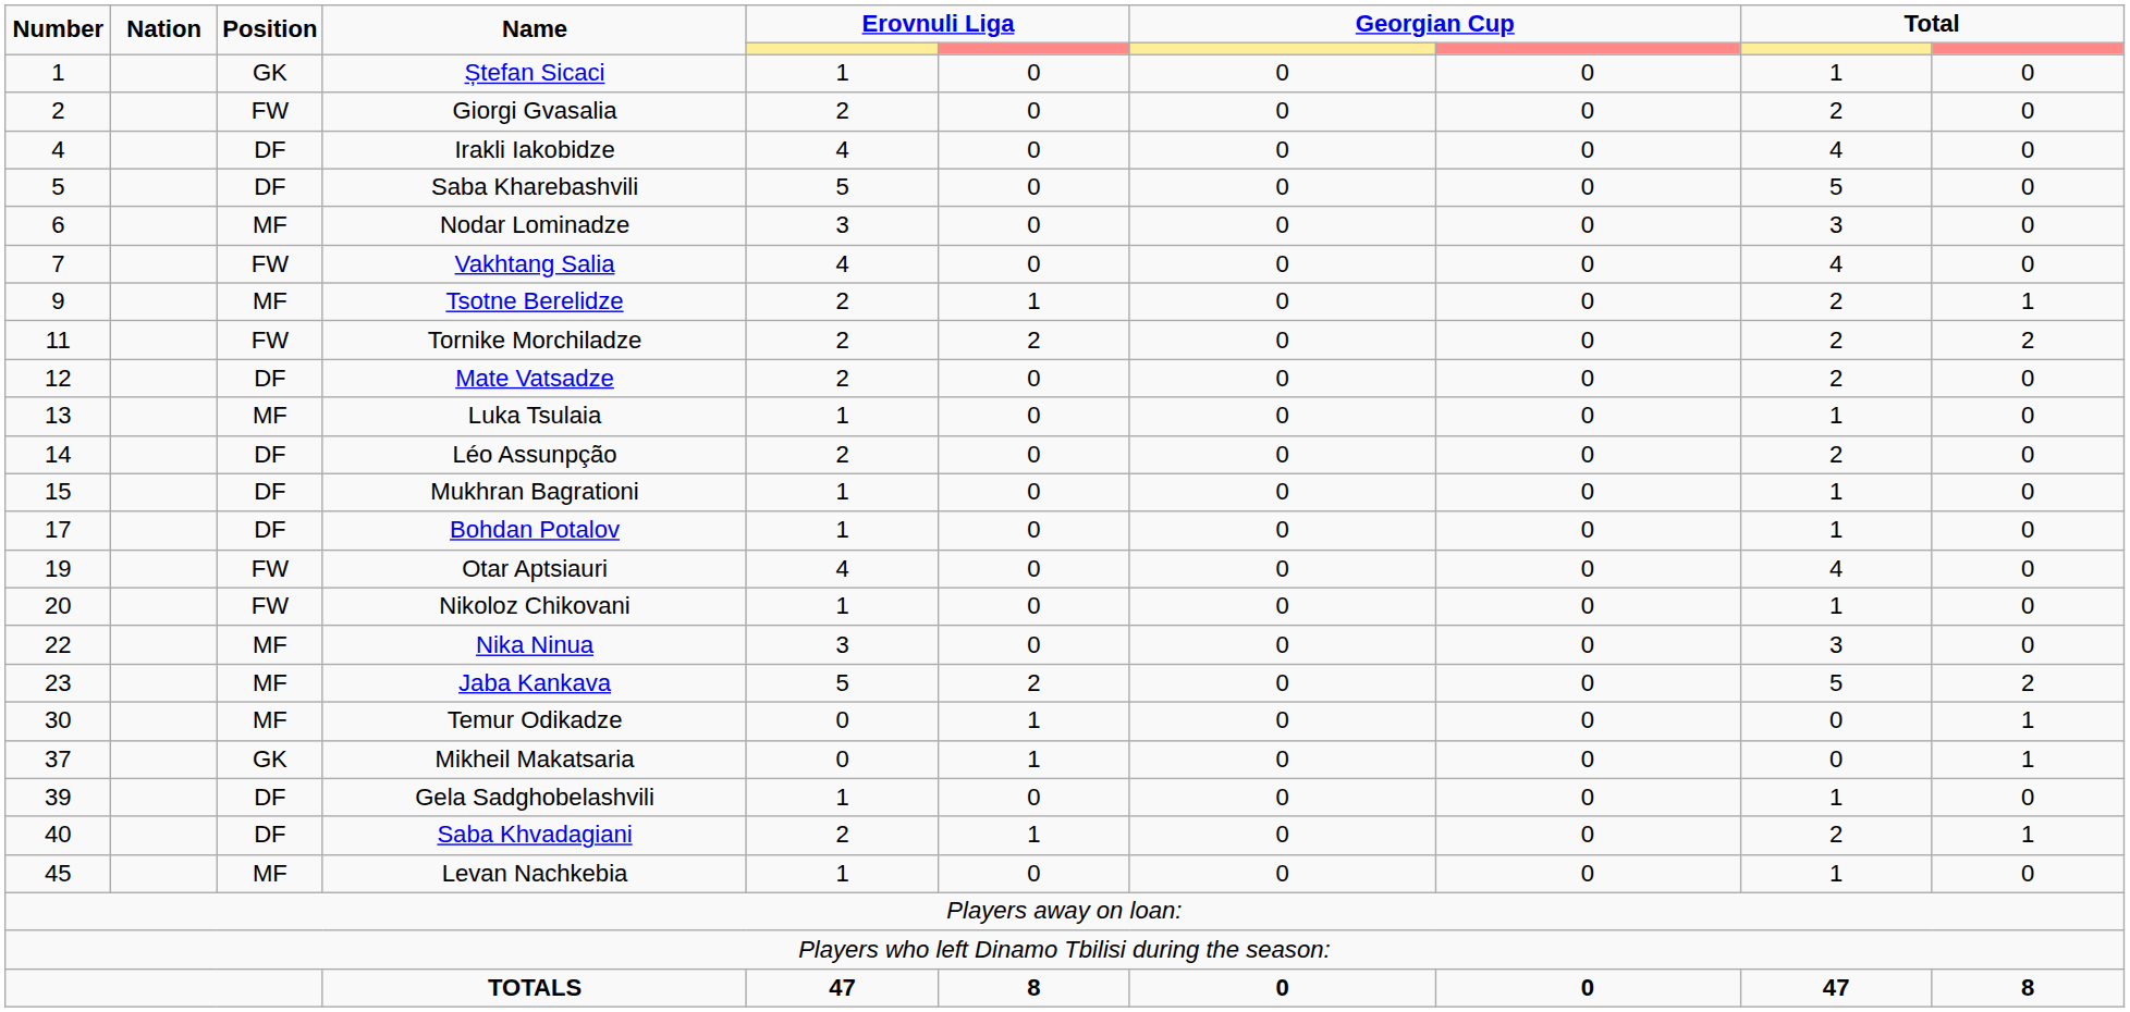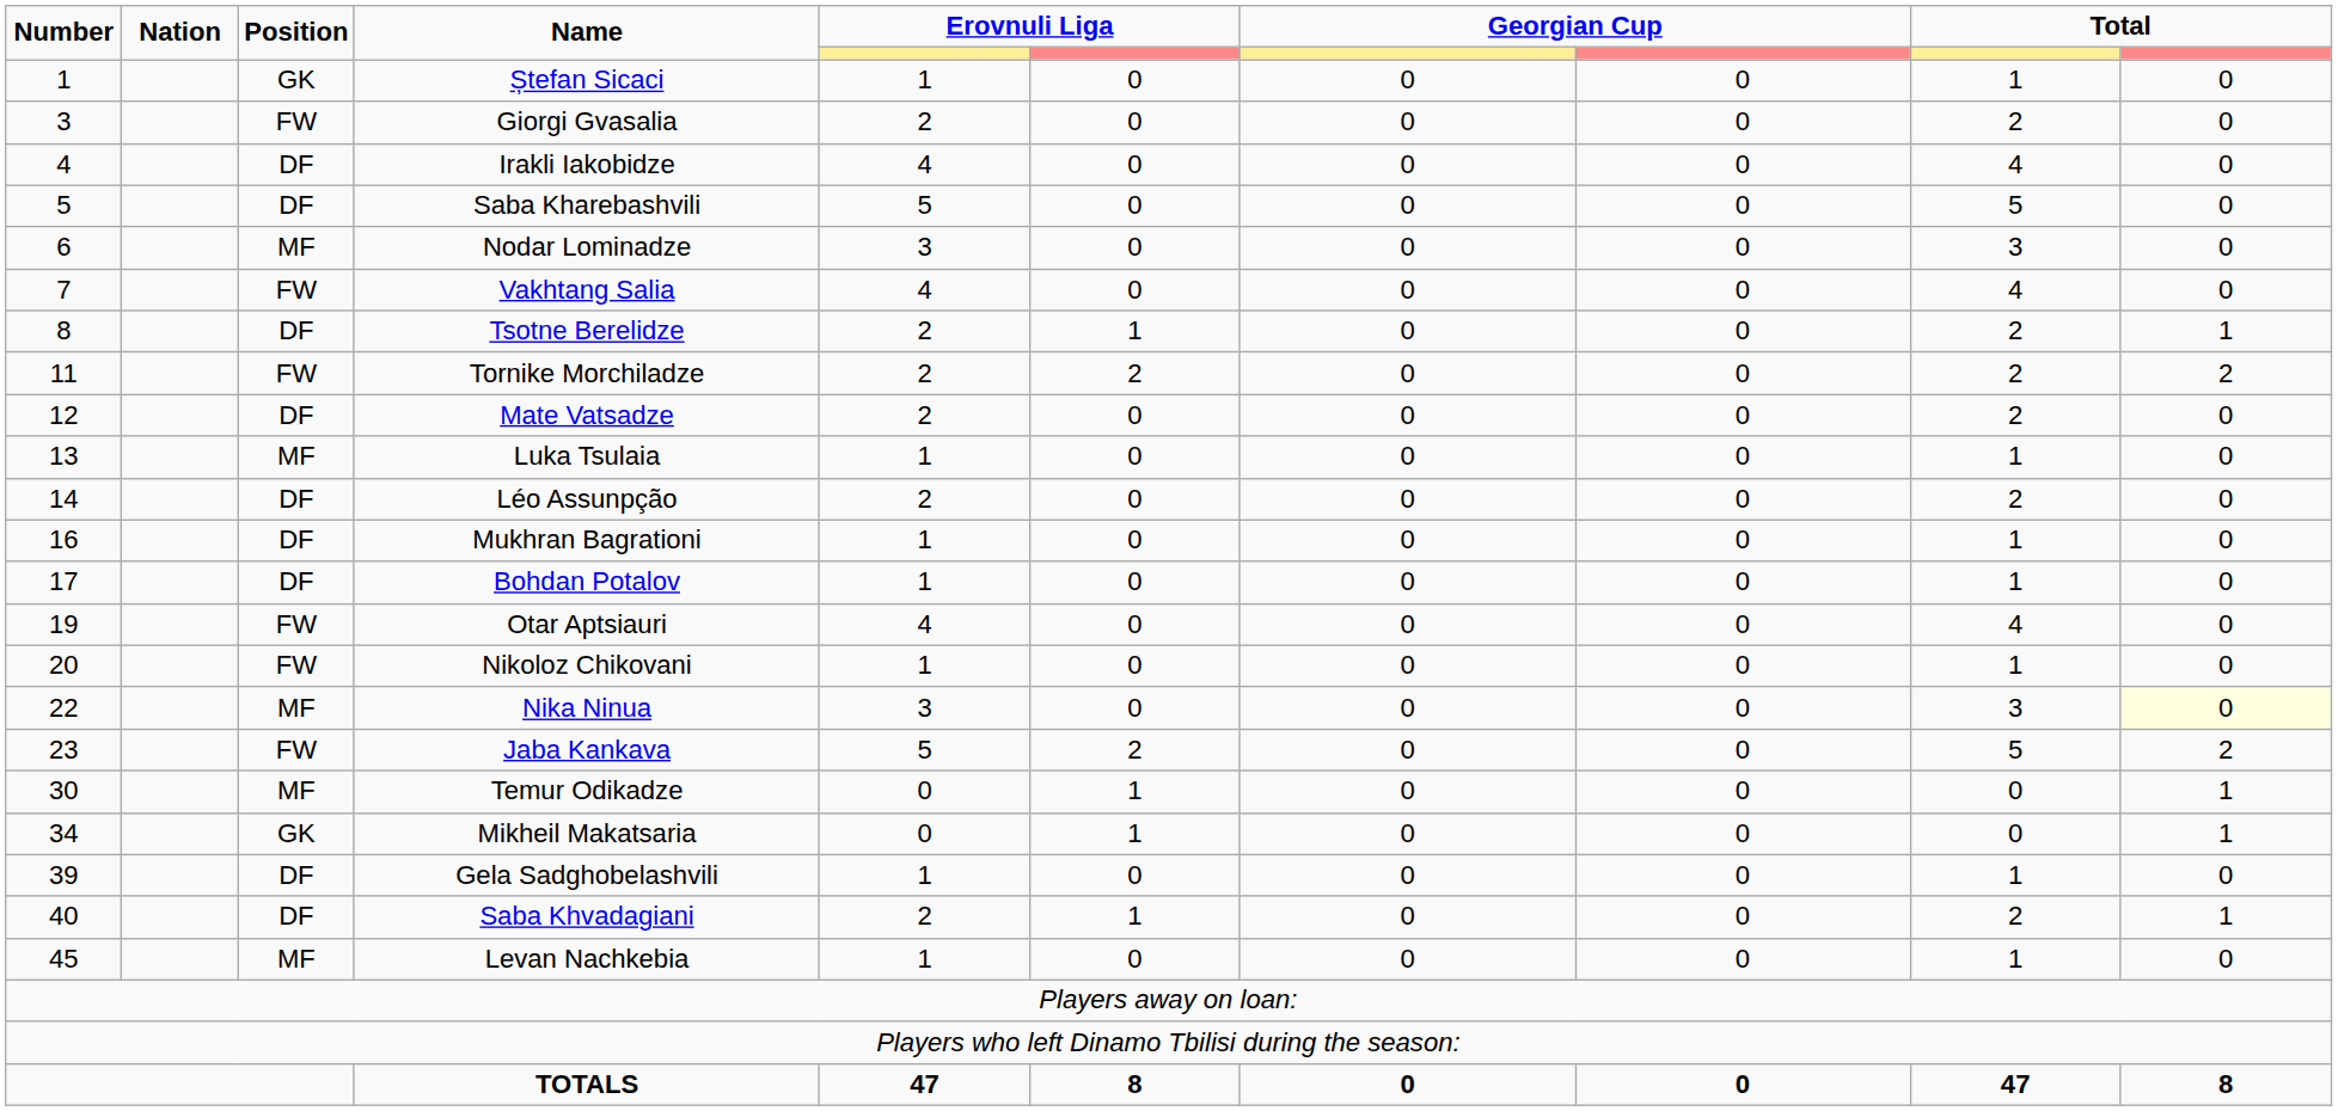 <table class="wikitable" style="text-align:center;">
 <tr>
 <td rowspan="2"  style="width:5%; text-align:center;"><strong>Number</strong></td>
 <td rowspan="2"  style="width:5%; text-align:center;"><strong>Nation</strong></td>
 <td rowspan="2"  style="width:5%; text-align:center;"><strong>Position</strong></td>
 <td rowspan="2"  style="width:20%; text-align:center;"><strong>Name</strong></td>
 <td colspan="2" style="text-align:center;"><strong><a href='#'>Erovnuli Liga</a></strong></td>
 <td colspan="2" style="text-align:center;"><strong><a href='#'>Georgian Cup</a></strong></td>
 <td colspan="2" style="text-align:center;"><strong>Total</strong></td>
 </tr>
 <tr>
 <th style="width:60px; background:#fe9;"></th>
 <th style="width:60px; background:#ff8888;"></th>
 <th style="width:100px; background:#fe9;"></th>
 <th style="width:100px; background:#ff8888;"></th>
 <th style="width:60px; background:#fe9;"></th>
 <th style="width:60px; background:#ff8888;"></th>
 </tr>
 <tr>
 <td>1</td>
 <td></td>
 <td>GK</td>
 <td><a href='#'>Ștefan Sicaci</a></td>
 <td>1</td>
 <td>0</td>
 <td>0</td>
 <td>0</td>
 <td>1</td>
 <td>0</td>
 </tr>
 <tr>
-<td>2</td>
+<td>3</td>
 <td></td>
 <td>FW</td>
 <td>Giorgi Gvasalia</td>
 <td>2</td>
 <td>0</td>
 <td>0</td>
 <td>0</td>
 <td>2</td>
 <td>0</td>
 </tr>
 <tr>
 <td>4</td>
 <td></td>
 <td>DF</td>
 <td>Irakli Iakobidze</td>
 <td>4</td>
 <td>0</td>
 <td>0</td>
 <td>0</td>
 <td>4</td>
 <td>0</td>
 </tr>
 <tr>
 <td>5</td>
 <td></td>
 <td>DF</td>
 <td>Saba Kharebashvili</td>
 <td>5</td>
 <td>0</td>
 <td>0</td>
 <td>0</td>
 <td>5</td>
 <td>0</td>
 </tr>
 <tr>
 <td>6</td>
 <td></td>
 <td>MF</td>
 <td>Nodar Lominadze</td>
 <td>3</td>
 <td>0</td>
 <td>0</td>
 <td>0</td>
 <td>3</td>
 <td>0</td>
 </tr>
 <tr>
 <td>7</td>
 <td></td>
 <td>FW</td>
 <td><a href='#'>Vakhtang Salia</a></td>
 <td>4</td>
 <td>0</td>
 <td>0</td>
 <td>0</td>
 <td>4</td>
 <td>0</td>
 </tr>
 <tr>
-<td>9</td>
+<td>8</td>
 <td></td>
-<td>MF</td>
+<td>DF</td>
 <td><a href='#'>Tsotne Berelidze</a></td>
 <td>2</td>
 <td>1</td>
 <td>0</td>
 <td>0</td>
 <td>2</td>
 <td>1</td>
 </tr>
 <tr>
 <td>11</td>
 <td></td>
 <td>FW</td>
 <td>Tornike Morchiladze</td>
 <td>2</td>
 <td>2</td>
 <td>0</td>
 <td>0</td>
 <td>2</td>
 <td>2</td>
 </tr>
 <tr>
 <td>12</td>
 <td></td>
 <td>DF</td>
 <td><a href='#'>Mate Vatsadze</a></td>
 <td>2</td>
 <td>0</td>
 <td>0</td>
 <td>0</td>
 <td>2</td>
 <td>0</td>
 </tr>
 <tr>
 <td>13</td>
 <td></td>
 <td>MF</td>
 <td>Luka Tsulaia</td>
 <td>1</td>
 <td>0</td>
 <td>0</td>
 <td>0</td>
 <td>1</td>
 <td>0</td>
 </tr>
 <tr>
 <td>14</td>
 <td></td>
 <td>DF</td>
 <td>Léo Assunpção</td>
 <td>2</td>
 <td>0</td>
 <td>0</td>
 <td>0</td>
 <td>2</td>
 <td>0</td>
 </tr>
 <tr>
-<td>15</td>
+<td>16</td>
 <td></td>
 <td>DF</td>
 <td>Mukhran Bagrationi</td>
 <td>1</td>
 <td>0</td>
 <td>0</td>
 <td>0</td>
 <td>1</td>
 <td>0</td>
 </tr>
 <tr>
 <td>17</td>
 <td></td>
 <td>DF</td>
 <td><a href='#'>Bohdan Potalov</a></td>
 <td>1</td>
 <td>0</td>
 <td>0</td>
 <td>0</td>
 <td>1</td>
 <td>0</td>
 </tr>
 <tr>
 <td>19</td>
 <td></td>
 <td>FW</td>
 <td>Otar Aptsiauri</td>
 <td>4</td>
 <td>0</td>
 <td>0</td>
 <td>0</td>
 <td>4</td>
 <td>0</td>
 </tr>
 <tr>
 <td>20</td>
 <td></td>
 <td>FW</td>
 <td>Nikoloz Chikovani</td>
 <td>1</td>
 <td>0</td>
 <td>0</td>
 <td>0</td>
 <td>1</td>
 <td>0</td>
 </tr>
 <tr>
 <td>22</td>
 <td></td>
 <td>MF</td>
 <td><a href='#'>Nika Ninua</a></td>
 <td>3</td>
 <td>0</td>
 <td>0</td>
 <td>0</td>
 <td>3</td>
-<td>0</td>
+<td style="background: lightyellow;">0</td>
 </tr>
 <tr>
 <td>23</td>
 <td></td>
-<td>MF</td>
+<td>FW</td>
 <td><a href='#'>Jaba Kankava</a></td>
 <td>5</td>
 <td>2</td>
 <td>0</td>
 <td>0</td>
 <td>5</td>
 <td>2</td>
 </tr>
 <tr>
 <td>30</td>
 <td></td>
 <td>MF</td>
 <td>Temur Odikadze</td>
 <td>0</td>
 <td>1</td>
 <td>0</td>
 <td>0</td>
 <td>0</td>
 <td>1</td>
 </tr>
 <tr>
-<td>37</td>
+<td>34</td>
 <td></td>
 <td>GK</td>
 <td>Mikheil Makatsaria</td>
 <td>0</td>
 <td>1</td>
 <td>0</td>
 <td>0</td>
 <td>0</td>
 <td>1</td>
 </tr>
 <tr>
 <td>39</td>
 <td></td>
 <td>DF</td>
 <td>Gela Sadghobelashvili</td>
 <td>1</td>
 <td>0</td>
 <td>0</td>
 <td>0</td>
 <td>1</td>
 <td>0</td>
 </tr>
 <tr>
 <td>40</td>
 <td></td>
 <td>DF</td>
 <td><a href='#'>Saba Khvadagiani</a></td>
 <td>2</td>
 <td>1</td>
 <td>0</td>
 <td>0</td>
 <td>2</td>
 <td>1</td>
 </tr>
 <tr>
 <td>45</td>
 <td></td>
 <td>MF</td>
 <td>Levan Nachkebia</td>
 <td>1</td>
 <td>0</td>
 <td>0</td>
 <td>0</td>
 <td>1</td>
 <td>0</td>
 </tr>
 <tr>
 <td colspan="18"><em>Players away on loan:</em></td>
 </tr>
 <tr>
 <td colspan="18"><em>Players who left Dinamo Tbilisi during the season:</em></td>
 </tr>
 <tr>
 <td colspan="3"></td>
 <td><strong>TOTALS</strong></td>
 <td><strong>47</strong></td>
 <td><strong>8</strong></td>
 <td><strong>0</strong></td>
 <td><strong>0</strong></td>
 <td><strong>47</strong></td>
 <td><strong>8</strong></td>
 </tr>
 </table>
